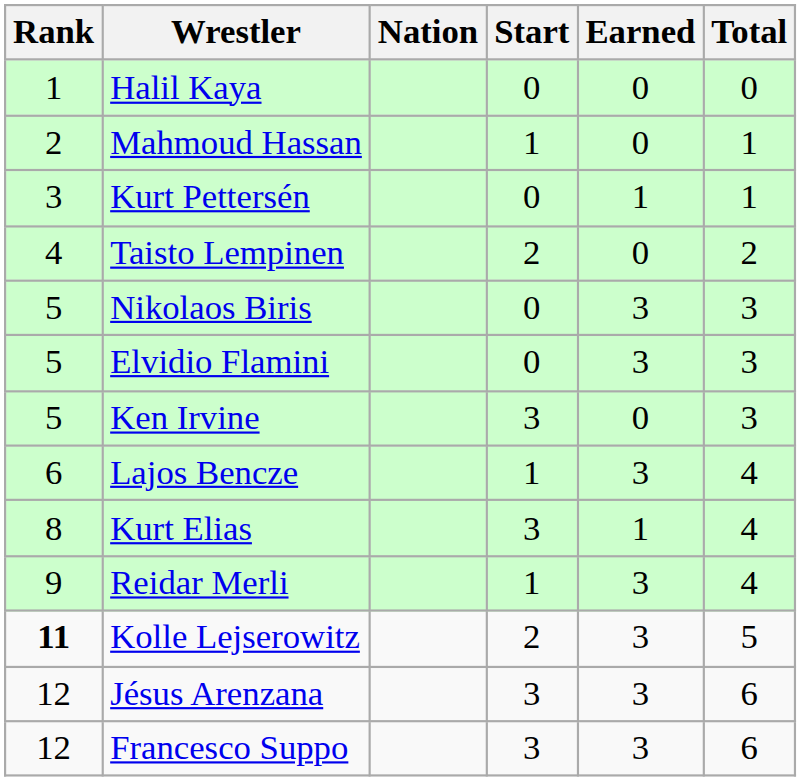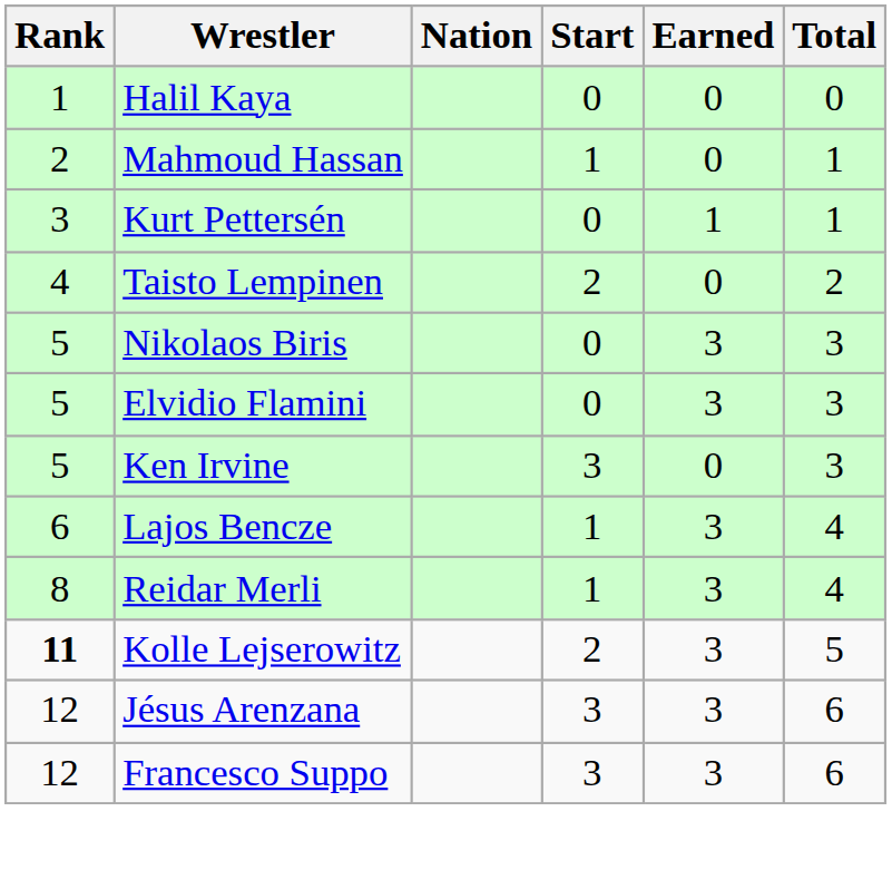 <table class="wikitable sortable" style="text-align:center;">
 <tr>
 <th>Rank</th>
 <th>Wrestler</th>
 <th>Nation</th>
 <th>Start</th>
 <th>Earned</th>
 <th>Total</th>
 </tr>
 <tr style="background:#cfc;">
 <td>1</td>
 <td align=left><a href='#'>Halil Kaya</a></td>
 <td align=left></td>
 <td>0</td>
 <td>0</td>
 <td>0</td>
 </tr>
 <tr style="background:#cfc;">
 <td>2</td>
 <td align=left><a href='#'>Mahmoud Hassan</a></td>
 <td align=left></td>
 <td>1</td>
 <td>0</td>
 <td>1</td>
 </tr>
 <tr style="background:#cfc;">
 <td>3</td>
 <td align=left><a href='#'>Kurt Pettersén</a></td>
 <td align=left></td>
 <td>0</td>
 <td>1</td>
 <td>1</td>
 </tr>
 <tr style="background:#cfc;">
 <td>4</td>
 <td align=left><a href='#'>Taisto Lempinen</a></td>
 <td align=left></td>
 <td>2</td>
 <td>0</td>
 <td>2</td>
 </tr>
 <tr style="background:#cfc;">
 <td>5</td>
 <td align=left><a href='#'>Nikolaos Biris</a></td>
 <td align=left></td>
 <td>0</td>
 <td>3</td>
 <td>3</td>
 </tr>
 <tr style="background:#cfc;">
 <td>5</td>
 <td align=left><a href='#'>Elvidio Flamini</a></td>
 <td align=left></td>
 <td>0</td>
 <td>3</td>
 <td>3</td>
 </tr>
 <tr style="background:#cfc;">
 <td>5</td>
 <td align=left><a href='#'>Ken Irvine</a></td>
 <td align=left></td>
 <td>3</td>
 <td>0</td>
 <td>3</td>
 </tr>
 <tr style="background:#cfc;">
 <td>6</td>
 <td align=left><a href='#'>Lajos Bencze</a></td>
 <td align=left></td>
 <td>1</td>
 <td>3</td>
 <td>4</td>
 </tr>
 <tr style="background:#cfc;">
 <td>8</td>
-<td align=left><a href='#'>Kurt Elias</a></td>
-<td align=left></td>
-<td>3</td>
-<td>1</td>
-<td>4</td>
-</tr>
-<tr style="background:#cfc;">
-<td>9</td>
 <td align=left><a href='#'>Reidar Merli</a></td>
 <td align=left></td>
 <td>1</td>
 <td>3</td>
 <td>4</td>
 </tr>
 <tr>
 <td><strong>11</strong></td>
 <td align=left><a href='#'>Kolle Lejserowitz</a></td>
 <td align=left></td>
 <td>2</td>
 <td>3</td>
 <td>5</td>
 </tr>
 <tr>
 <td>12</td>
 <td align=left><a href='#'>Jésus Arenzana</a></td>
 <td align=left></td>
 <td>3</td>
 <td>3</td>
 <td>6</td>
 </tr>
 <tr>
 <td>12</td>
 <td align=left><a href='#'>Francesco Suppo</a></td>
 <td align=left></td>
 <td>3</td>
 <td>3</td>
 <td>6</td>
 </tr>
 </table>
